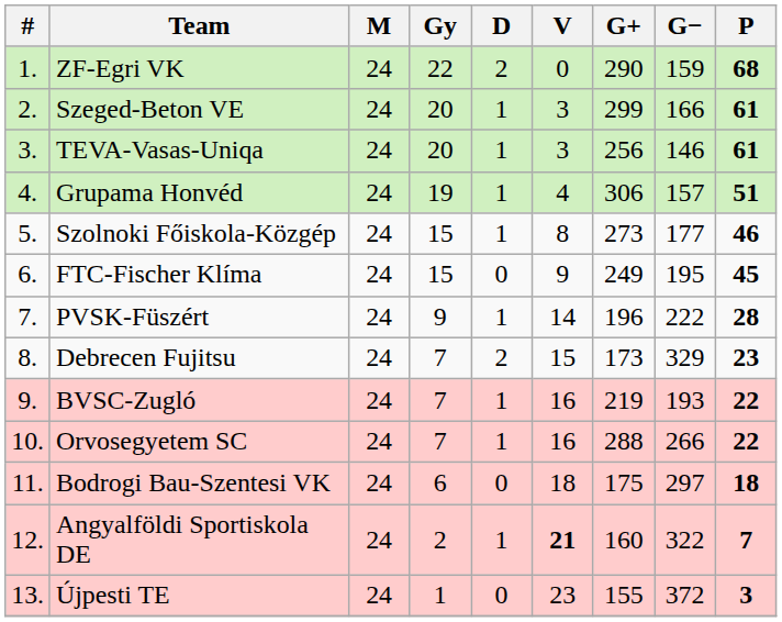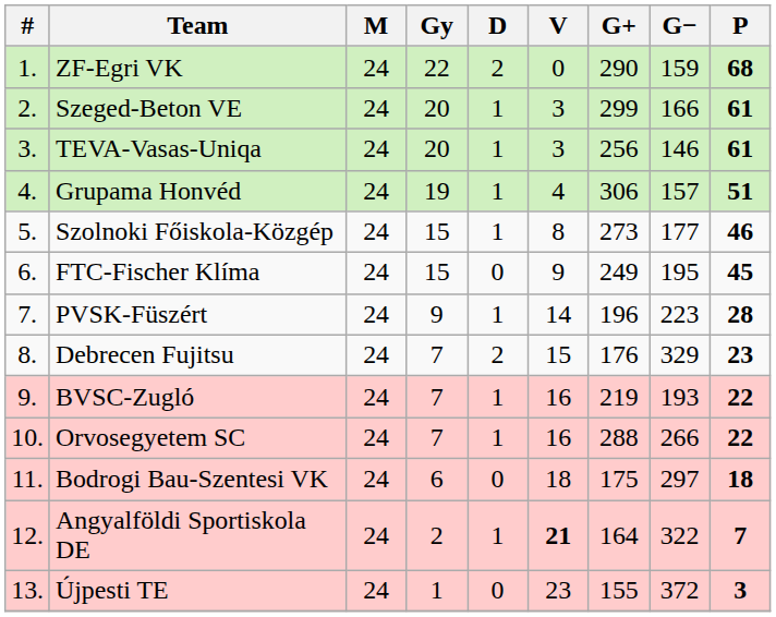 <table class="wikitable" style="text-align: center;">
 <tr>
 <th width="15">#</th>
 <th width="175">Team</th>
 <th width="30">M</th>
 <th width="30">Gy</th>
 <th width="30">D</th>
 <th width="30">V</th>
 <th width="30">G+</th>
 <th width="30">G−</th>
 <th width="30">P</th>
 </tr>
 <tr style="background: #D0F0C0;">
 <td>1.</td>
 <td align="left">ZF-Egri VK</td>
 <td>24</td>
 <td>22</td>
 <td>2</td>
 <td>0</td>
 <td>290</td>
 <td>159</td>
 <td><strong>68</strong></td>
 </tr>
 <tr style="background: #D0F0C0;">
 <td>2.</td>
 <td align="left">Szeged-Beton VE</td>
 <td>24</td>
 <td>20</td>
 <td>1</td>
 <td>3</td>
 <td>299</td>
 <td>166</td>
 <td><strong>61</strong></td>
 </tr>
 <tr style="background: #D0F0C0;">
 <td>3.</td>
 <td align="left">TEVA-Vasas-Uniqa</td>
 <td>24</td>
 <td>20</td>
 <td>1</td>
 <td>3</td>
 <td>256</td>
 <td>146</td>
 <td><strong>61</strong></td>
 </tr>
 <tr style="background: #D0F0C0;">
 <td>4.</td>
 <td align="left">Grupama Honvéd</td>
 <td>24</td>
 <td>19</td>
 <td>1</td>
 <td>4</td>
 <td>306</td>
 <td>157</td>
 <td><strong>51</strong></td>
 </tr>
 <tr>
 <td>5.</td>
 <td align="left">Szolnoki Főiskola-Közgép</td>
 <td>24</td>
 <td>15</td>
 <td>1</td>
 <td>8</td>
 <td>273</td>
 <td>177</td>
 <td><strong>46</strong></td>
 </tr>
 <tr>
 <td>6.</td>
 <td align="left">FTC-Fischer Klíma</td>
 <td>24</td>
 <td>15</td>
 <td>0</td>
 <td>9</td>
 <td>249</td>
 <td>195</td>
 <td><strong>45</strong></td>
 </tr>
 <tr>
 <td>7.</td>
 <td align="left">PVSK-Füszért</td>
 <td>24</td>
 <td>9</td>
 <td>1</td>
 <td>14</td>
 <td>196</td>
-<td>222</td>
+<td>223</td>
 <td><strong>28</strong></td>
 </tr>
 <tr>
 <td>8.</td>
 <td align="left">Debrecen Fujitsu</td>
 <td>24</td>
 <td>7</td>
 <td>2</td>
 <td>15</td>
-<td>173</td>
+<td>176</td>
 <td>329</td>
 <td><strong>23</strong></td>
 </tr>
 <tr style="background: #FFCCCC;">
 <td>9.</td>
 <td align="left">BVSC-Zugló</td>
 <td>24</td>
 <td>7</td>
 <td>1</td>
 <td>16</td>
 <td>219</td>
 <td>193</td>
 <td><strong>22</strong></td>
 </tr>
 <tr style="background: #FFCCCC;">
 <td>10.</td>
 <td align="left">Orvosegyetem SC</td>
 <td>24</td>
 <td>7</td>
 <td>1</td>
 <td>16</td>
 <td>288</td>
 <td>266</td>
 <td><strong>22</strong></td>
 </tr>
 <tr style="background: #FFCCCC;">
 <td>11.</td>
 <td align="left">Bodrogi Bau-Szentesi VK</td>
 <td>24</td>
 <td>6</td>
 <td>0</td>
 <td>18</td>
 <td>175</td>
 <td>297</td>
 <td><strong>18</strong></td>
 </tr>
 <tr style="background: #FFCCCC;">
 <td>12.</td>
 <td align="left">Angyalföldi Sportiskola DE</td>
 <td>24</td>
 <td>2</td>
 <td>1</td>
 <td><strong>21</strong></td>
-<td>160</td>
+<td>164</td>
 <td>322</td>
 <td><strong>7</strong></td>
 </tr>
 <tr style="background: #FFCCCC;">
 <td>13.</td>
 <td align="left">Újpesti TE</td>
 <td>24</td>
 <td>1</td>
 <td>0</td>
 <td>23</td>
 <td>155</td>
 <td>372</td>
 <td><strong>3</strong></td>
 </tr>
 <tr>
 </tr>
 </table>
